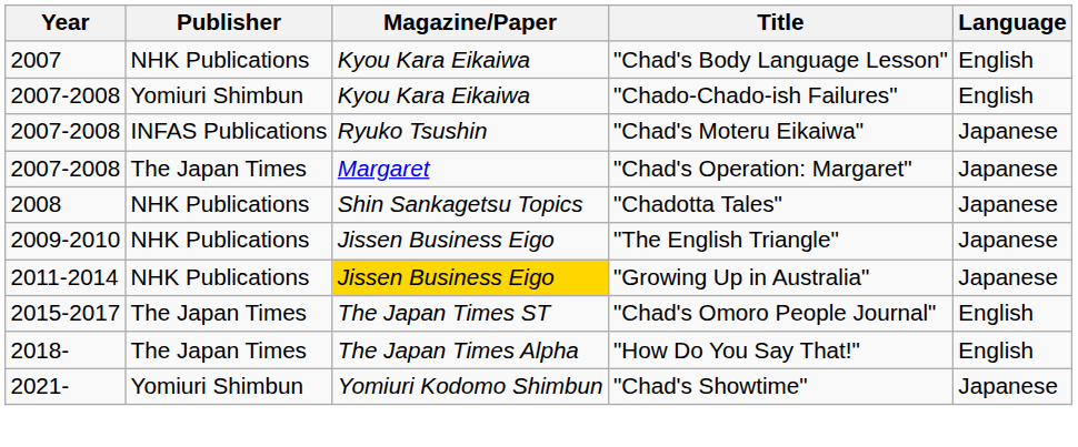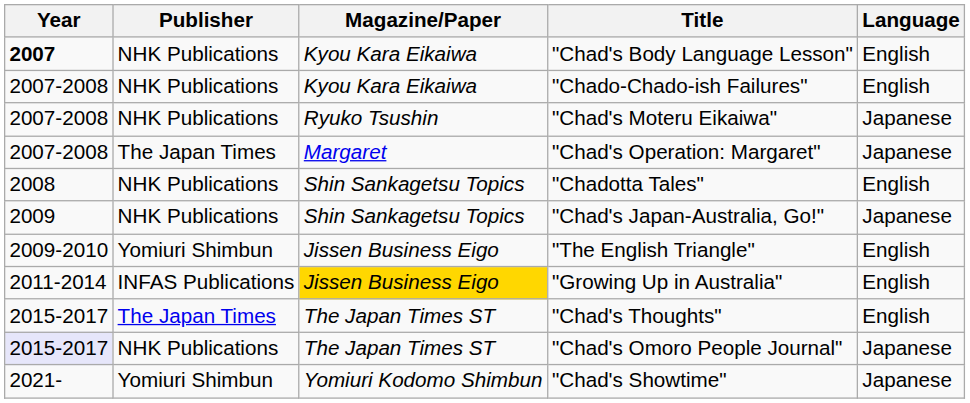 <table class = "wikitable sortable">
 <tr>
 <th>Year</th>
 <th>Publisher</th>
 <th>Magazine/Paper</th>
 <th>Title</th>
 <th>Language</th>
 </tr>
 <tr>
-<td>2007</td>
+<td><strong>2007</strong></td>
 <td>NHK Publications</td>
 <td><em>Kyou Kara Eikaiwa</em></td>
 <td>"Chad's Body Language Lesson"</td>
 <td>English</td>
 </tr>
 <tr>
 <td>2007-2008</td>
-<td>Yomiuri Shimbun</td>
+<td>NHK Publications</td>
 <td><em>Kyou Kara Eikaiwa</em></td>
 <td>"Chado-Chado-ish Failures"</td>
 <td>English</td>
 </tr>
 <tr>
 <td>2007-2008</td>
-<td>INFAS Publications</td>
+<td>NHK Publications</td>
 <td><em>Ryuko Tsushin</em></td>
 <td>"Chad's Moteru Eikaiwa"</td>
 <td>Japanese</td>
 </tr>
 <tr>
 <td>2007-2008</td>
 <td>The Japan Times</td>
 <td><em><a href='#'>Margaret</a></em></td>
 <td>"Chad's Operation: Margaret"</td>
 <td>Japanese</td>
 </tr>
 <tr>
 <td>2008</td>
 <td>NHK Publications</td>
 <td><em>Shin Sankagetsu Topics</em></td>
 <td>"Chadotta Tales"</td>
+<td>English</td>
+</tr>
+<tr>
+<td>2009</td>
+<td>NHK Publications</td>
+<td><em>Shin Sankagetsu Topics</em></td>
+<td>"Chad's Japan-Australia, Go!"</td>
 <td>Japanese</td>
 </tr>
 <tr>
 <td>2009-2010</td>
-<td>NHK Publications</td>
+<td>Yomiuri Shimbun</td>
 <td><em>Jissen Business Eigo</em></td>
 <td>"The English Triangle"</td>
-<td>Japanese</td>
+<td>English</td>
 </tr>
 <tr>
 <td>2011-2014</td>
-<td>NHK Publications</td>
+<td>INFAS Publications</td>
 <td style="background: gold;"><em>Jissen Business Eigo</em></td>
 <td>"Growing Up in Australia"</td>
-<td>Japanese</td>
+<td>English</td>
 </tr>
 <tr>
 <td>2015-2017</td>
-<td>The Japan Times</td>
+<td><a href='#'>The Japan Times</a></td>
 <td><em>The Japan Times ST</em></td>
-<td>"Chad's Omoro People Journal"</td>
+<td>"Chad's Thoughts"</td>
 <td>English</td>
 </tr>
 <tr>
-<td>2018-</td>
-<td>The Japan Times</td>
-<td><em>The Japan Times Alpha</em></td>
-<td>"How Do You Say That!"</td>
-<td>English</td>
+<td style="background: lavender;">2015-2017</td>
+<td>NHK Publications</td>
+<td><em>The Japan Times ST</em></td>
+<td>"Chad's Omoro People Journal"</td>
+<td>Japanese</td>
 </tr>
 <tr>
 <td>2021-</td>
 <td>Yomiuri Shimbun</td>
 <td><em>Yomiuri Kodomo Shimbun</em></td>
 <td>"Chad's Showtime"</td>
 <td>Japanese</td>
 </tr>
 </table>
